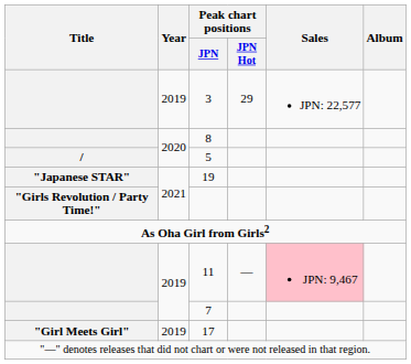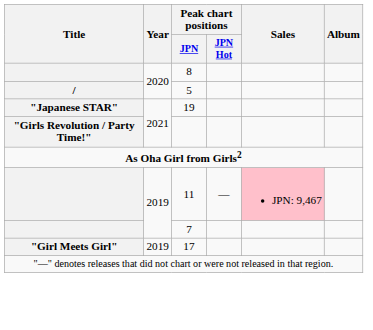 <table class="wikitable plainrowheaders" style="text-align:center;">
 <tr>
 <th scope="col" rowspan="2" style="width:12em;">Title</th>
 <th scope="col" rowspan="2">Year</th>
 <th scope="col" colspan="2">Peak chart positions</th>
 <th scope="col" rowspan="2">Sales</th>
 <th scope="col" rowspan="2">Album</th>
 </tr>
 <tr>
 <th scope="col" style="width:3em;font-size:90%;"><a href='#'>JPN</a></th>
 <th scope="col" style="width:3em;font-size:90%;"><a href='#'>JPN<br>Hot</a></th>
-</tr>
-<tr>
-<th scope="row"></th>
-<td>2019</td>
-<td>3</td>
-<td>29</td>
-<td><br><ul><li>JPN: 22,577</li></ul></td>
-<td></td>
 </tr>
 <tr>
 <th scope="row"></th>
 <td rowspan="2">2020</td>
 <td>8</td>
 <td></td>
 <td></td>
 <td></td>
 </tr>
 <tr>
 <th scope="row"> / </th>
 <td>5</td>
 <td></td>
 <td></td>
 <td></td>
 </tr>
 <tr>
 <th scope="row">"Japanese STAR"</th>
 <td rowspan="2">2021</td>
 <td>19</td>
 <td></td>
 <td></td>
 <td></td>
 </tr>
 <tr>
 <th scope="row">"Girls Revolution / Party Time!"</th>
 <td></td>
 <td></td>
 <td></td>
 <td></td>
 </tr>
 <tr>
 <td colspan="6"><strong>As Oha Girl from Girls<sup>2</sup></strong></td>
 </tr>
 <tr>
 <th scope="row"></th>
 <td rowspan="2">2019</td>
 <td>11</td>
 <td>—</td>
 <td style="background: pink;"><br><ul><li>JPN: 9,467</li></ul></td>
 <td></td>
 </tr>
 <tr>
 <th scope="row"></th>
 <td>7</td>
 <td></td>
 <td></td>
 <td></td>
 </tr>
 <tr>
 <th scope="row">"Girl Meets Girl"</th>
 <td>2019</td>
 <td>17</td>
 <td></td>
 <td></td>
 <td></td>
 </tr>
 <tr>
 <td colspan="6" style="font-size:90%;">"—" denotes releases that did not chart or were not released in that region.</td>
 </tr>
 </table>
